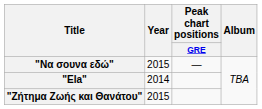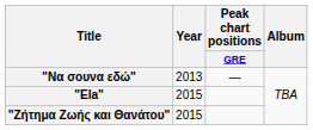 <table class="wikitable plainrowheaders" style="text-align:center;">
 <tr>
 <th scope="col" rowspan="2">Title</th>
 <th scope="col" rowspan="2">Year</th>
 <th scope="col" colspan="1">Peak chart positions</th>
 <th scope="col" rowspan="2">Album</th>
 </tr>
 <tr>
 <th scope="col" style="width:3em;font-size:85%;"><a href='#'>GRE</a></th>
 </tr>
 <tr>
 <th scope="row">"Να σουνα εδώ"</th>
-<td>2015</td>
+<td>2013</td>
 <td>—</td>
 <td rowspan="3"><em>TBA</em></td>
 </tr>
 <tr>
 <th scope="row">"Ela"</th>
-<td>2014</td>
+<td>2015</td>
 <td></td>
 </tr>
 <tr>
 <th scope="row">"Ζήτημα Ζωής και Θανάτου"</th>
 <td>2015</td>
 <td></td>
 </tr>
 </table>
